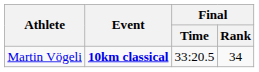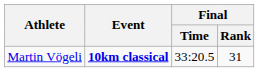 <table class="wikitable">
 <tr>
 <th rowspan="2">Athlete</th>
 <th rowspan="2">Event</th>
 <th colspan="2">Final</th>
 </tr>
 <tr>
 <th>Time</th>
 <th>Rank</th>
 </tr>
 <tr>
 <td rowspan="1"><a href='#'>Martin Vögeli</a></td>
 <td><strong><a href='#'>10km classical</a></strong></td>
 <td align="center">33:20.5</td>
-<td align="center">34</td>
+<td align="center">31</td>
 </tr>
 </table>
